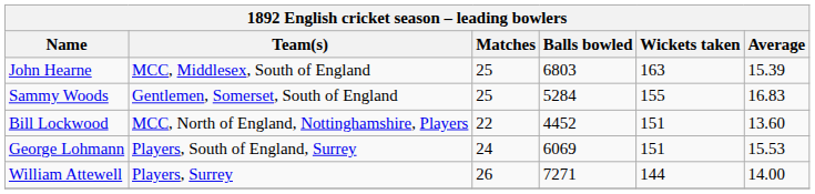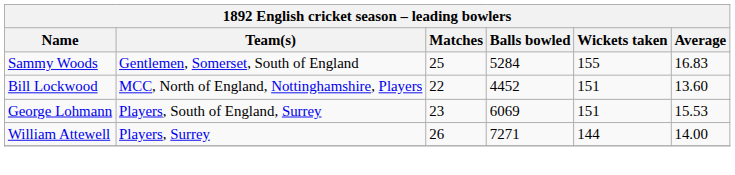 <table class="wikitable">
 <tr>
 <th bgcolor="#efefef" colspan="6">1892 English cricket season – leading bowlers</th>
 </tr>
 <tr bgcolor="#efefef">
 <th>Name</th>
 <th>Team(s)</th>
 <th>Matches</th>
 <th>Balls bowled</th>
 <th>Wickets taken</th>
 <th>Average</th>
-</tr>
-<tr>
-<td><a href='#'>John Hearne</a></td>
-<td><a href='#'>MCC</a>, <a href='#'>Middlesex</a>, South of England</td>
-<td>25</td>
-<td>6803</td>
-<td>163</td>
-<td>15.39</td>
 </tr>
 <tr>
 <td><a href='#'>Sammy Woods</a></td>
 <td><a href='#'>Gentlemen</a>, <a href='#'>Somerset</a>, South of England</td>
 <td>25</td>
 <td>5284</td>
 <td>155</td>
 <td>16.83</td>
 </tr>
 <tr>
 <td><a href='#'>Bill Lockwood</a></td>
 <td><a href='#'>MCC</a>, North of England, <a href='#'>Nottinghamshire</a>, <a href='#'>Players</a></td>
 <td>22</td>
 <td>4452</td>
 <td>151</td>
 <td>13.60</td>
 </tr>
 <tr>
 <td><a href='#'>George Lohmann</a></td>
 <td><a href='#'>Players</a>, South of England, <a href='#'>Surrey</a></td>
-<td>24</td>
+<td>23</td>
 <td>6069</td>
 <td>151</td>
 <td>15.53</td>
 </tr>
 <tr>
 <td><a href='#'>William Attewell</a></td>
 <td><a href='#'>Players</a>, <a href='#'>Surrey</a></td>
 <td>26</td>
 <td>7271</td>
 <td>144</td>
 <td>14.00</td>
 </tr>
 <tr>
 </tr>
 </table>
